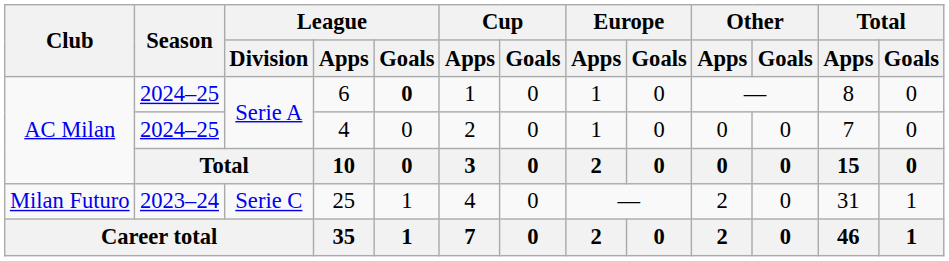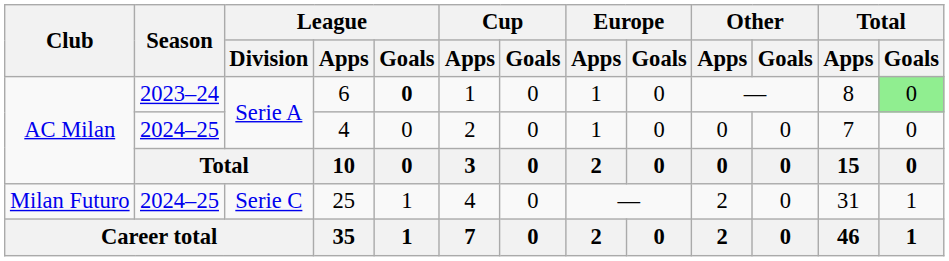 <table class="wikitable" style="text-align:center">
 <tr>
 <th rowspan="2">Club</th>
 <th rowspan="2">Season</th>
 <th colspan="3">League</th>
 <th colspan="2">Cup</th>
 <th colspan="2">Europe</th>
 <th colspan="2">Other</th>
 <th colspan="2">Total</th>
 </tr>
 <tr>
 <th>Division</th>
 <th>Apps</th>
 <th>Goals</th>
 <th>Apps</th>
 <th>Goals</th>
 <th>Apps</th>
 <th>Goals</th>
 <th>Apps</th>
 <th>Goals</th>
 <th>Apps</th>
 <th>Goals</th>
 </tr>
 <tr>
 <td rowspan="3"><a href='#'>AC Milan</a></td>
-<td><a href='#'>2024–25</a></td>
+<td><a href='#'>2023–24</a></td>
 <td rowspan="2"><a href='#'>Serie A</a></td>
 <td>6</td>
 <td><strong>0</strong></td>
 <td>1</td>
 <td>0</td>
 <td>1</td>
 <td>0</td>
 <td colspan="2">—</td>
 <td>8</td>
-<td>0</td>
+<td style="background: lightgreen;">0</td>
 </tr>
 <tr>
 <td><a href='#'>2024–25</a></td>
 <td>4</td>
 <td>0</td>
 <td>2</td>
 <td>0</td>
 <td>1</td>
 <td>0</td>
 <td>0</td>
 <td>0</td>
 <td>7</td>
 <td>0</td>
 </tr>
 <tr>
 <th colspan="2">Total</th>
 <th>10</th>
 <th>0</th>
 <th>3</th>
 <th>0</th>
 <th>2</th>
 <th>0</th>
 <th>0</th>
 <th>0</th>
 <th>15</th>
 <th>0</th>
 </tr>
 <tr>
 <td><a href='#'>Milan Futuro</a></td>
-<td><a href='#'>2023–24</a></td>
+<td><a href='#'>2024–25</a></td>
 <td><a href='#'>Serie C</a></td>
 <td>25</td>
 <td>1</td>
 <td>4</td>
 <td>0</td>
 <td colspan="2">—</td>
 <td>2</td>
 <td>0</td>
 <td>31</td>
 <td>1</td>
 </tr>
 <tr>
 <th colspan="3">Career total</th>
 <th>35</th>
 <th>1</th>
 <th>7</th>
 <th>0</th>
 <th>2</th>
 <th>0</th>
 <th>2</th>
 <th>0</th>
 <th>46</th>
 <th>1</th>
 </tr>
 </table>
